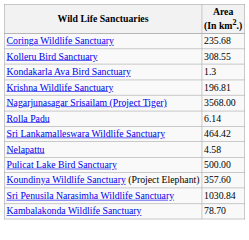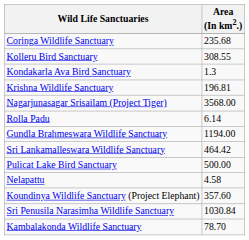 <table class="wikitable">
 <tr>
 <th>Wild Life Sanctuaries</th>
 <th>Area<br>(In km<sup>2</sup>.)</th>
 </tr>
 <tr>
 </tr>
 <tr>
 <td><a href='#'>Coringa Wildlife Sanctuary</a></td>
 <td>235.68</td>
 </tr>
 <tr>
 <td><a href='#'>Kolleru Bird Sanctuary</a></td>
 <td>308.55</td>
 </tr>
 <tr>
 <td><a href='#'>Kondakarla Ava Bird Sanctuary</a></td>
 <td>1.3</td>
 </tr>
 <tr>
 <td><a href='#'>Krishna Wildlife Sanctuary</a></td>
 <td>196.81</td>
 </tr>
 <tr>
 <td><a href='#'>Nagarjunasagar Srisailam (Project Tiger)</a></td>
 <td>3568.00</td>
 </tr>
 <tr>
 <td><a href='#'>Rolla Padu</a></td>
 <td>6.14</td>
 </tr>
 <tr>
+<td><a href='#'>Gundla Brahmeswara Wildlife Sanctuary</a></td>
+<td>1194.00</td>
+</tr>
+<tr>
 <td><a href='#'>Sri Lankamalleswara Wildlife Sanctuary</a></td>
 <td>464.42</td>
 </tr>
 <tr>
+<td><a href='#'>Pulicat Lake Bird Sanctuary</a></td>
+<td>500.00</td>
+</tr>
+<tr>
 <td><a href='#'>Nelapattu</a></td>
 <td>4.58</td>
-</tr>
-<tr>
-<td><a href='#'>Pulicat Lake Bird Sanctuary</a></td>
-<td>500.00</td>
 </tr>
 <tr>
 <td><a href='#'>Koundinya Wildlife Sanctuary</a> (Project Elephant)</td>
 <td>357.60</td>
 </tr>
 <tr>
 <td><a href='#'>Sri Penusila Narasimha Wildlife Sanctuary</a></td>
 <td>1030.84</td>
 </tr>
 <tr>
 <td><a href='#'>Kambalakonda Wildlife Sanctuary</a></td>
 <td>78.70</td>
 </tr>
 </table>
